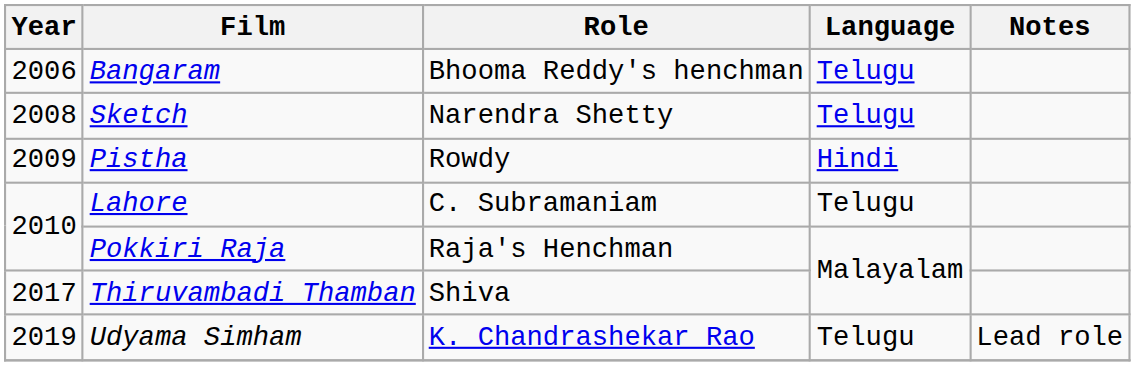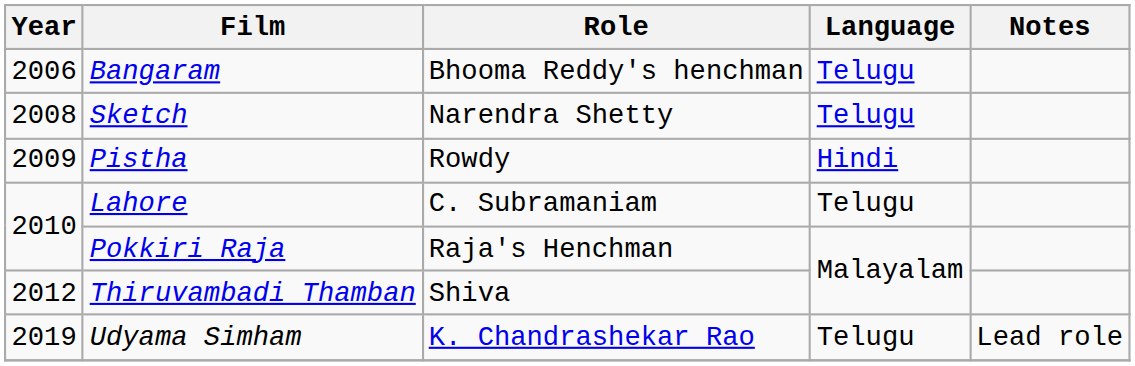 <table class="wikitable sortable">
 <tr>
 <th>Year</th>
 <th>Film</th>
 <th>Role</th>
 <th>Language</th>
 <th class=unsortable>Notes</th>
 </tr>
 <tr>
 <td>2006</td>
 <td><em><a href='#'>Bangaram</a></em></td>
 <td>Bhooma Reddy's henchman</td>
 <td><a href='#'>Telugu</a></td>
 <td></td>
 </tr>
 <tr>
 <td>2008</td>
 <td><em><a href='#'>Sketch</a></em></td>
 <td>Narendra Shetty</td>
 <td><a href='#'>Telugu</a></td>
 <td></td>
 </tr>
 <tr>
 <td>2009</td>
 <td><em><a href='#'>Pistha</a></em></td>
 <td>Rowdy</td>
 <td><a href='#'>Hindi</a></td>
 <td></td>
 </tr>
 <tr>
 <td rowspan="2">2010</td>
 <td><em><a href='#'>Lahore</a></em></td>
 <td>C. Subramaniam</td>
 <td>Telugu</td>
 <td></td>
 </tr>
 <tr>
 <td><em><a href='#'>Pokkiri Raja</a></em></td>
 <td>Raja's Henchman</td>
 <td rowspan="2">Malayalam</td>
 <td></td>
 </tr>
 <tr>
-<td>2017</td>
+<td>2012</td>
 <td><em><a href='#'>Thiruvambadi Thamban</a></em></td>
 <td>Shiva</td>
 <td></td>
 </tr>
 <tr>
 <td>2019</td>
 <td><em>Udyama Simham</em></td>
 <td><a href='#'>K. Chandrashekar Rao</a></td>
 <td>Telugu</td>
 <td>Lead role</td>
 </tr>
 <tr>
 </tr>
 </table>
